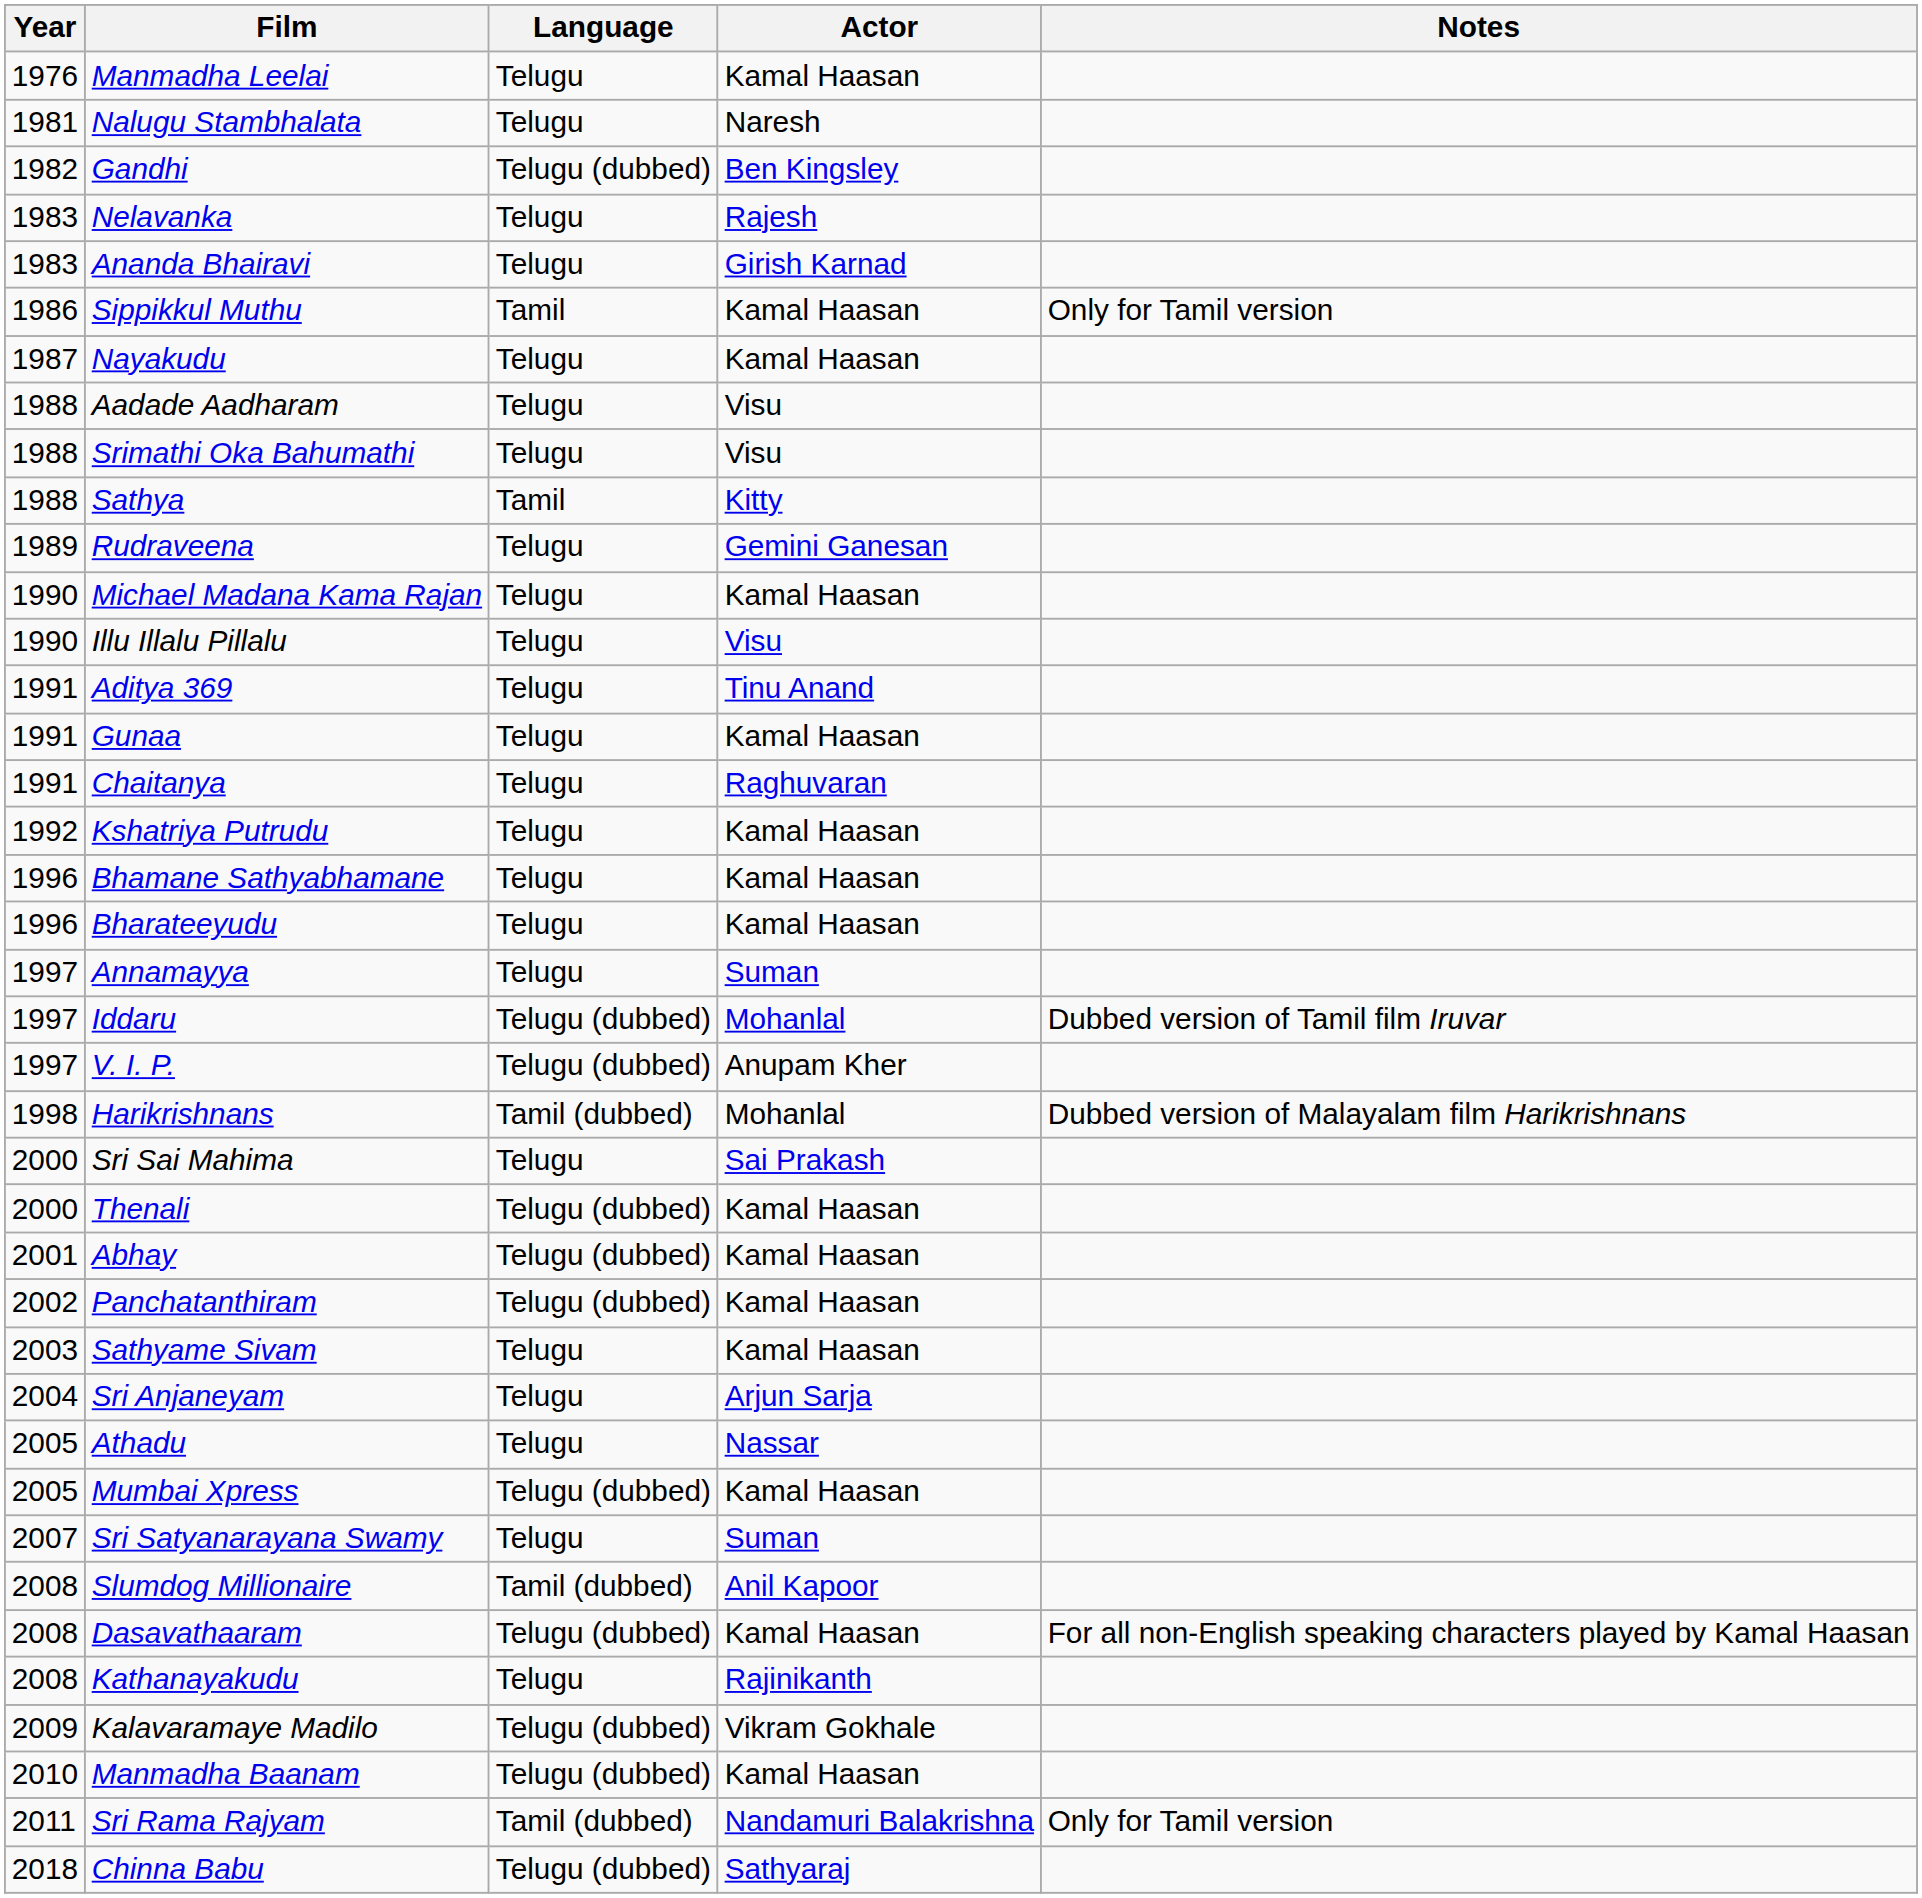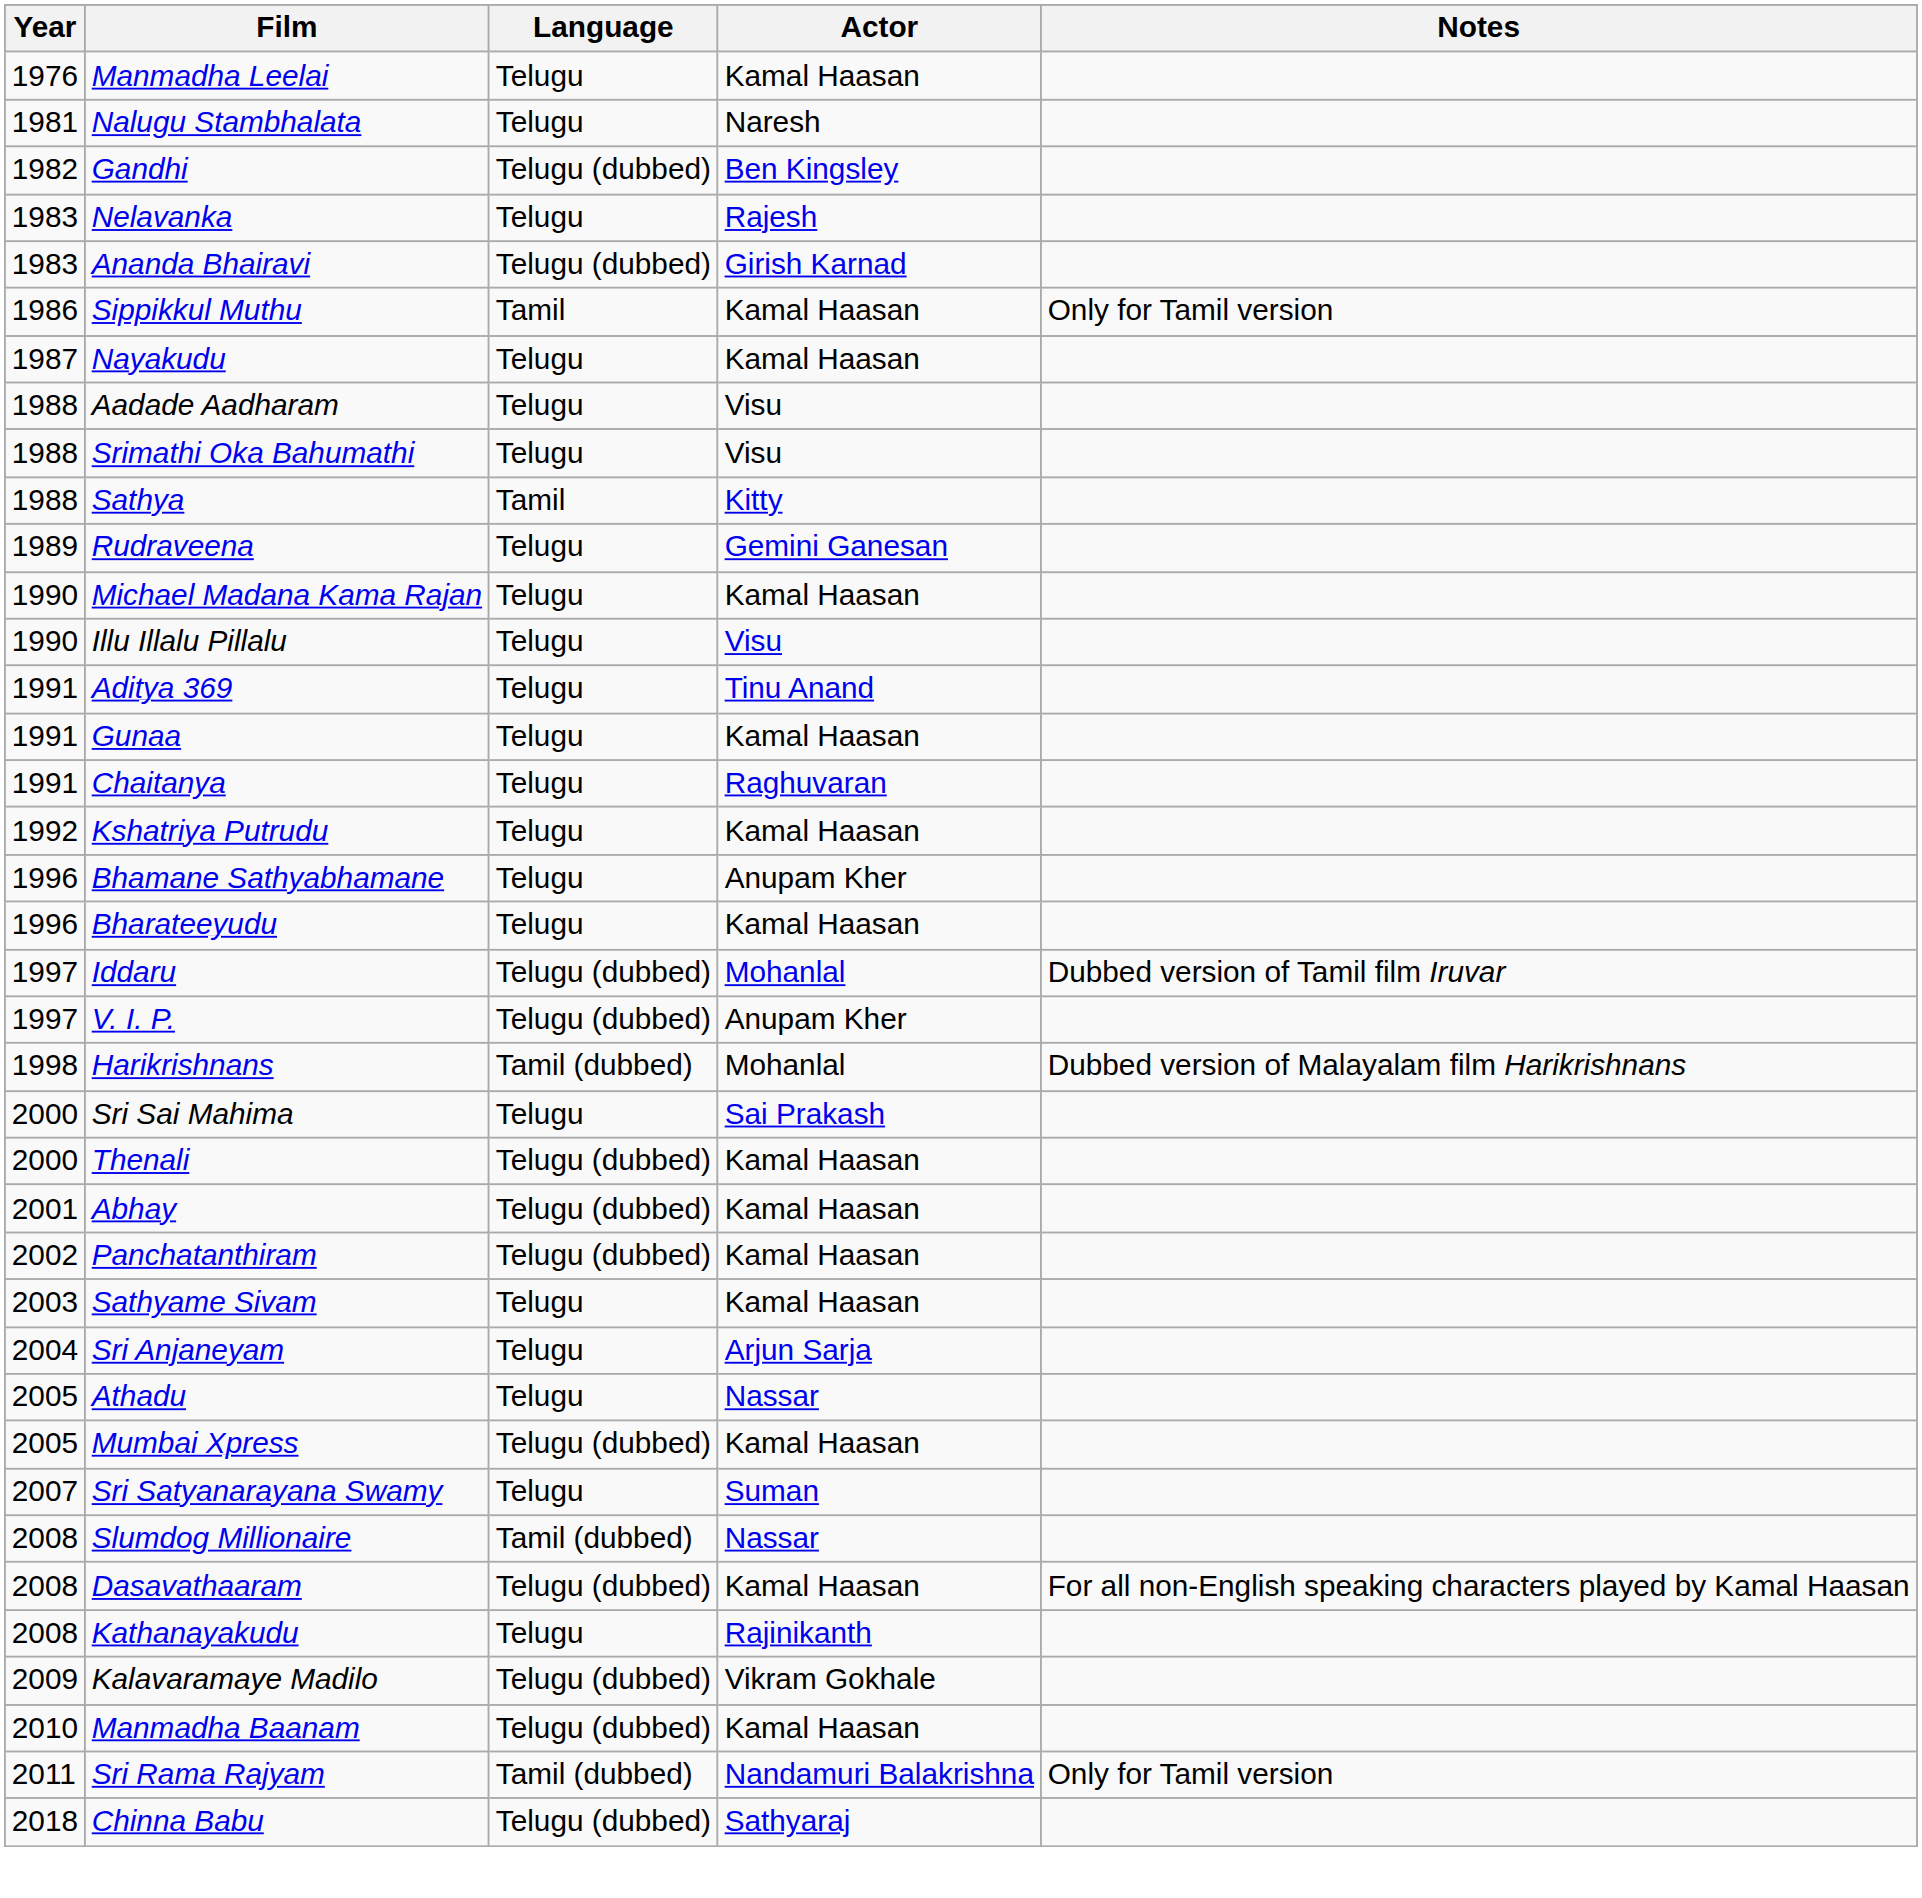 <table class="wikitable sortable">
 <tr>
 <th>Year</th>
 <th>Film</th>
 <th>Language</th>
 <th>Actor</th>
 <th>Notes</th>
 </tr>
 <tr>
 <td>1976</td>
 <td><em><a href='#'>Manmadha Leelai</a></em></td>
 <td>Telugu</td>
 <td>Kamal Haasan</td>
 <td></td>
 </tr>
 <tr>
 <td>1981</td>
 <td><em><a href='#'>Nalugu Stambhalata</a></em></td>
 <td>Telugu</td>
 <td>Naresh</td>
 <td></td>
 </tr>
 <tr>
 <td>1982</td>
 <td><em><a href='#'>Gandhi</a></em></td>
 <td>Telugu (dubbed)</td>
 <td><a href='#'>Ben Kingsley</a></td>
 <td></td>
 </tr>
 <tr>
 <td>1983</td>
 <td><em><a href='#'>Nelavanka</a></em></td>
 <td>Telugu</td>
 <td><a href='#'>Rajesh</a></td>
 <td></td>
 </tr>
 <tr>
 <td>1983</td>
 <td><em><a href='#'>Ananda Bhairavi</a></em></td>
-<td>Telugu</td>
+<td>Telugu (dubbed)</td>
 <td><a href='#'>Girish Karnad</a></td>
 <td></td>
 </tr>
 <tr>
 <td>1986</td>
 <td><em><a href='#'>Sippikkul Muthu</a></em></td>
 <td>Tamil</td>
 <td>Kamal Haasan</td>
 <td>Only for Tamil version</td>
 </tr>
 <tr>
 <td>1987</td>
 <td><em><a href='#'>Nayakudu</a></em></td>
 <td>Telugu</td>
 <td>Kamal Haasan</td>
 <td></td>
 </tr>
 <tr>
 <td>1988</td>
 <td><em>Aadade Aadharam</em></td>
 <td>Telugu</td>
 <td>Visu</td>
 <td></td>
 </tr>
 <tr>
 <td>1988</td>
 <td><em><a href='#'>Srimathi Oka Bahumathi</a></em></td>
 <td>Telugu</td>
 <td>Visu</td>
 <td></td>
 </tr>
 <tr>
 <td>1988</td>
 <td><em><a href='#'>Sathya</a></em></td>
 <td>Tamil</td>
 <td><a href='#'>Kitty</a></td>
 <td></td>
 </tr>
 <tr>
 <td>1989</td>
 <td><em><a href='#'>Rudraveena</a></em></td>
 <td>Telugu</td>
 <td><a href='#'>Gemini Ganesan</a></td>
 <td></td>
 </tr>
 <tr>
 <td>1990</td>
 <td><em><a href='#'>Michael Madana Kama Rajan</a></em></td>
 <td>Telugu</td>
 <td>Kamal Haasan</td>
 <td></td>
 </tr>
 <tr>
 <td>1990</td>
 <td><em>Illu Illalu Pillalu</em></td>
 <td>Telugu</td>
 <td><a href='#'>Visu</a></td>
 <td></td>
 </tr>
 <tr>
 <td>1991</td>
 <td><em><a href='#'>Aditya 369</a></em></td>
 <td>Telugu</td>
 <td><a href='#'>Tinu Anand</a></td>
 <td></td>
 </tr>
 <tr>
 <td>1991</td>
 <td><em><a href='#'>Gunaa</a></em></td>
 <td>Telugu</td>
 <td>Kamal Haasan</td>
 <td></td>
 </tr>
 <tr>
 <td>1991</td>
 <td><em><a href='#'>Chaitanya</a></em></td>
 <td>Telugu</td>
 <td><a href='#'>Raghuvaran</a></td>
 <td></td>
 </tr>
 <tr>
 <td>1992</td>
 <td><em><a href='#'>Kshatriya Putrudu</a></em></td>
 <td>Telugu</td>
 <td>Kamal Haasan</td>
 <td></td>
 </tr>
 <tr>
 <td>1996</td>
 <td><em><a href='#'>Bhamane Sathyabhamane</a></em></td>
 <td>Telugu</td>
-<td>Kamal Haasan</td>
+<td>Anupam Kher</td>
 <td></td>
 </tr>
 <tr>
 <td>1996</td>
 <td><em><a href='#'>Bharateeyudu</a></em></td>
 <td>Telugu</td>
 <td>Kamal Haasan</td>
-<td></td>
-</tr>
-<tr>
-<td>1997</td>
-<td><em><a href='#'>Annamayya</a></em></td>
-<td>Telugu</td>
-<td><a href='#'>Suman</a></td>
 <td></td>
 </tr>
 <tr>
 <td>1997</td>
 <td><em><a href='#'>Iddaru</a></em></td>
 <td>Telugu (dubbed)</td>
 <td><a href='#'>Mohanlal</a></td>
 <td>Dubbed version of Tamil film <em>Iruvar</em></td>
 </tr>
 <tr>
 <td>1997</td>
 <td><em><a href='#'>V. I. P.</a></em></td>
 <td>Telugu (dubbed)</td>
 <td>Anupam Kher</td>
 <td></td>
 </tr>
 <tr>
 <td>1998</td>
 <td><em><a href='#'>Harikrishnans</a></em></td>
 <td>Tamil (dubbed)</td>
 <td>Mohanlal</td>
 <td>Dubbed version of Malayalam film <em>Harikrishnans</em></td>
 </tr>
 <tr>
 <td>2000</td>
 <td><em>Sri Sai Mahima</em></td>
 <td>Telugu</td>
 <td><a href='#'>Sai Prakash</a></td>
 <td></td>
 </tr>
 <tr>
 <td>2000</td>
 <td><em><a href='#'>Thenali</a></em></td>
 <td>Telugu (dubbed)</td>
 <td>Kamal Haasan</td>
 <td></td>
 </tr>
 <tr>
 <td>2001</td>
 <td><em><a href='#'>Abhay</a></em></td>
 <td>Telugu (dubbed)</td>
 <td>Kamal Haasan</td>
 <td></td>
 </tr>
 <tr>
 <td>2002</td>
 <td><em><a href='#'>Panchatanthiram</a></em></td>
 <td>Telugu (dubbed)</td>
 <td>Kamal Haasan</td>
 <td></td>
 </tr>
 <tr>
 <td>2003</td>
 <td><em><a href='#'>Sathyame Sivam</a></em></td>
 <td>Telugu</td>
 <td>Kamal Haasan</td>
 <td></td>
 </tr>
 <tr>
 <td>2004</td>
 <td><em><a href='#'>Sri Anjaneyam</a></em></td>
 <td>Telugu</td>
 <td><a href='#'>Arjun Sarja</a></td>
 <td></td>
 </tr>
 <tr>
 <td>2005</td>
 <td><em><a href='#'>Athadu</a></em></td>
 <td>Telugu</td>
 <td><a href='#'>Nassar</a></td>
 <td></td>
 </tr>
 <tr>
 <td>2005</td>
 <td><em><a href='#'>Mumbai Xpress</a></em></td>
 <td>Telugu (dubbed)</td>
 <td>Kamal Haasan</td>
 <td></td>
 </tr>
 <tr>
 <td>2007</td>
 <td><em><a href='#'>Sri Satyanarayana Swamy</a></em></td>
 <td>Telugu</td>
 <td><a href='#'>Suman</a></td>
 <td></td>
 </tr>
 <tr>
 <td>2008</td>
 <td><em><a href='#'>Slumdog Millionaire</a></em></td>
 <td>Tamil (dubbed)</td>
-<td><a href='#'>Anil Kapoor</a></td>
+<td><a href='#'>Nassar</a></td>
 <td></td>
 </tr>
 <tr>
 <td>2008</td>
 <td><em><a href='#'>Dasavathaaram</a></em></td>
 <td>Telugu (dubbed)</td>
 <td>Kamal Haasan</td>
 <td>For all non-English speaking characters played by Kamal Haasan</td>
 </tr>
 <tr>
 <td>2008</td>
 <td><em><a href='#'>Kathanayakudu</a></em></td>
 <td>Telugu</td>
 <td><a href='#'>Rajinikanth</a></td>
 <td></td>
 </tr>
 <tr>
 <td>2009</td>
 <td><em>Kalavaramaye Madilo</em></td>
 <td>Telugu (dubbed)</td>
 <td>Vikram Gokhale</td>
 <td></td>
 </tr>
 <tr>
 <td>2010</td>
 <td><em><a href='#'>Manmadha Baanam</a></em></td>
 <td>Telugu (dubbed)</td>
 <td>Kamal Haasan</td>
 <td></td>
 </tr>
 <tr>
 <td>2011</td>
 <td><em><a href='#'>Sri Rama Rajyam</a></em></td>
 <td>Tamil (dubbed)</td>
 <td><a href='#'>Nandamuri Balakrishna</a></td>
 <td>Only for Tamil version</td>
 </tr>
 <tr>
 <td>2018</td>
 <td><em><a href='#'>Chinna Babu</a></em></td>
 <td>Telugu (dubbed)</td>
 <td><a href='#'>Sathyaraj</a></td>
 <td></td>
 </tr>
 </table>
